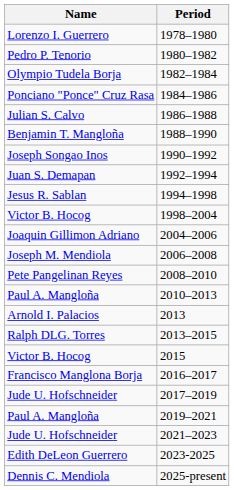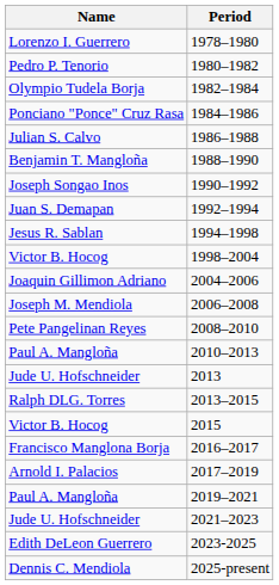 <table class="wikitable">
 <tr>
 <th>Name</th>
 <th>Period</th>
 </tr>
 <tr>
 <td><a href='#'>Lorenzo I. Guerrero</a></td>
 <td>1978–1980</td>
 </tr>
 <tr>
 <td><a href='#'>Pedro P. Tenorio</a></td>
 <td>1980–1982</td>
 </tr>
 <tr>
 <td><a href='#'>Olympio Tudela Borja</a></td>
 <td>1982–1984</td>
 </tr>
 <tr>
 <td><a href='#'>Ponciano "Ponce" Cruz Rasa</a></td>
 <td>1984–1986</td>
 </tr>
 <tr>
 <td><a href='#'>Julian S. Calvo</a></td>
 <td>1986–1988</td>
 </tr>
 <tr>
 <td><a href='#'>Benjamin T. Mangloña</a></td>
 <td>1988–1990</td>
 </tr>
 <tr>
 <td><a href='#'>Joseph Songao Inos</a></td>
 <td>1990–1992</td>
 </tr>
 <tr>
 <td><a href='#'>Juan S. Demapan</a></td>
 <td>1992–1994</td>
 </tr>
 <tr>
 <td><a href='#'>Jesus R. Sablan</a></td>
 <td>1994–1998</td>
 </tr>
 <tr>
 <td><a href='#'>Victor B. Hocog</a></td>
 <td>1998–2004</td>
 </tr>
 <tr>
 <td><a href='#'>Joaquin Gillimon Adriano</a></td>
 <td>2004–2006</td>
 </tr>
 <tr>
 <td><a href='#'>Joseph M. Mendiola</a></td>
 <td>2006–2008</td>
 </tr>
 <tr>
 <td><a href='#'>Pete Pangelinan Reyes</a></td>
 <td>2008–2010</td>
 </tr>
 <tr>
 <td><a href='#'>Paul A. Mangloña</a></td>
 <td>2010–2013</td>
 </tr>
 <tr>
-<td><a href='#'>Arnold I. Palacios</a></td>
+<td><a href='#'>Jude U. Hofschneider</a></td>
 <td>2013</td>
 </tr>
 <tr>
 <td><a href='#'>Ralph DLG. Torres</a></td>
 <td>2013–2015</td>
 </tr>
 <tr>
 <td><a href='#'>Victor B. Hocog</a></td>
 <td>2015</td>
 </tr>
 <tr>
 <td><a href='#'>Francisco Manglona Borja</a></td>
 <td>2016–2017</td>
 </tr>
 <tr>
-<td><a href='#'>Jude U. Hofschneider</a></td>
+<td><a href='#'>Arnold I. Palacios</a></td>
 <td>2017–2019</td>
 </tr>
 <tr>
 <td><a href='#'>Paul A. Mangloña</a></td>
 <td>2019–2021</td>
 </tr>
 <tr>
 <td><a href='#'>Jude U. Hofschneider</a></td>
 <td>2021–2023</td>
 </tr>
 <tr>
 <td><a href='#'>Edith DeLeon Guerrero</a></td>
 <td>2023-2025</td>
 </tr>
 <tr>
 <td><a href='#'>Dennis C. Mendiola</a></td>
 <td>2025-present</td>
 </tr>
 </table>
